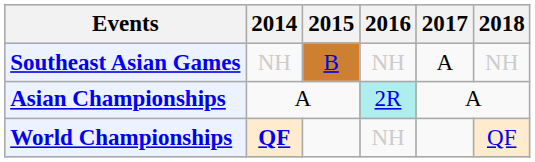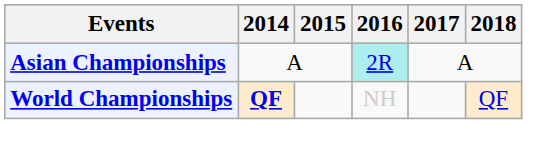 <table class="wikitable" style="font-size: 90%; text-align:center">
 <tr>
 <th>Events</th>
 <th>2014</th>
 <th>2015</th>
 <th>2016</th>
 <th>2017</th>
 <th>2018</th>
-</tr>
-<tr>
-<td bgcolor="#ECF2FF"; align="left"><strong><a href='#'>Southeast Asian Games</a></strong></td>
-<td style=color:#ccc>NH</td>
-<td bgcolor=CD7F32><a href='#'>B</a></td>
-<td style=color:#ccc>NH</td>
-<td>A</td>
-<td style=color:#ccc>NH</td>
 </tr>
 <tr>
 <td bgcolor="#ECF2FF"; align="left"><strong><a href='#'>Asian Championships</a></strong></td>
 <td colspan="2">A</td>
 <td bgcolor=AFEEEE><a href='#'>2R</a></td>
 <td colspan="2">A</td>
 </tr>
 <tr>
 <td bgcolor="#ECF2FF"; align="left"><strong><a href='#'>World Championships</a></strong></td>
 <td bgcolor=FFEBCD><strong><a href='#'>QF</a></strong></td>
 <td></td>
 <td style=color:#ccc>NH</td>
 <td></td>
 <td bgcolor=FFEBCD><a href='#'>QF</a></td>
 </tr>
 </table>
